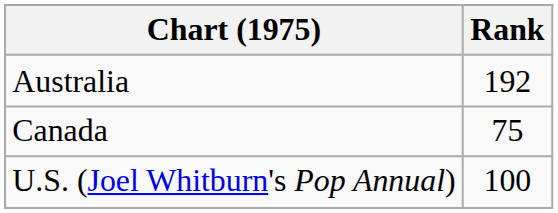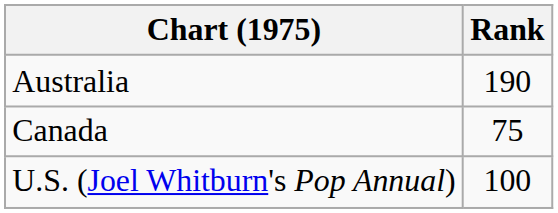 <table class="wikitable sortable">
 <tr>
 <th align="left">Chart (1975)</th>
 <th style="text-align:center;">Rank</th>
 </tr>
 <tr>
 <td>Australia </td>
-<td style="text-align:center;">192</td>
+<td style="text-align:center;">190</td>
 </tr>
 <tr>
 <td>Canada </td>
 <td style="text-align:center;">75</td>
 </tr>
 <tr>
 <td>U.S. (<a href='#'>Joel Whitburn</a>'s <em>Pop Annual</em>)</td>
 <td style="text-align:center;">100</td>
 </tr>
 </table>
